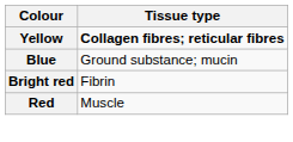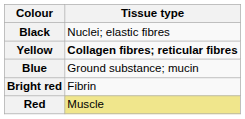 <table class=wikitable>
 <tr>
 <th scope="col">Colour</th>
 <th scope="col">Tissue type</th>
+</tr>
+<tr>
+<th scope="row">Black</th>
+<td>Nuclei; elastic fibres</td>
 </tr>
 <tr>
 <th scope="row">Yellow</th>
 <td><strong>Collagen fibres; reticular fibres</strong></td>
 </tr>
 <tr>
 <th scope="row">Blue</th>
 <td>Ground substance; mucin</td>
 </tr>
 <tr>
 <th scope="row">Bright red</th>
 <td>Fibrin</td>
 </tr>
 <tr>
 <th scope="row">Red</th>
-<td>Muscle</td>
+<td style="background: khaki;">Muscle</td>
 </tr>
 </table>
